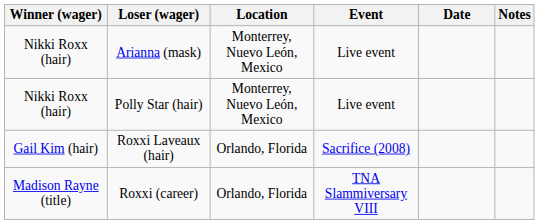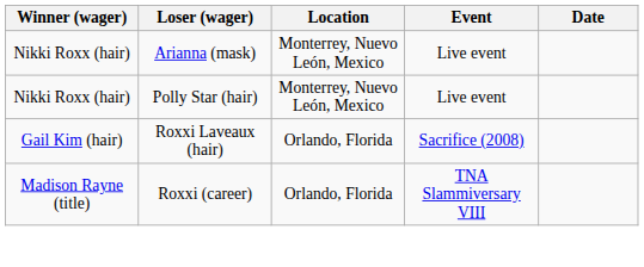 <table class="wikitable sortable" width=100%  style="text-align: center">
 <tr>
 <th width=20% scope="col">Winner (wager)</th>
 <th width=20% scope="col">Loser (wager)</th>
 <th width=20% scope="col">Location</th>
 <th width=20% scope="col">Event</th>
 <th width=15% scope="col">Date</th>
-<th class="unsortable" width=5% scope="col">Notes</th>
 </tr>
 <tr>
 <td>Nikki Roxx (hair)</td>
 <td><a href='#'>Arianna</a> (mask)</td>
 <td>Monterrey, Nuevo León, Mexico</td>
 <td>Live event</td>
-<td></td>
 <td></td>
 </tr>
 <tr>
 <td>Nikki Roxx (hair)</td>
 <td>Polly Star (hair)</td>
 <td>Monterrey, Nuevo León, Mexico</td>
 <td>Live event</td>
 <td></td>
-<td></td>
 </tr>
 <tr>
 <td><a href='#'>Gail Kim</a> (hair)</td>
 <td>Roxxi Laveaux (hair)</td>
 <td>Orlando, Florida</td>
 <td><a href='#'>Sacrifice (2008)</a></td>
-<td></td>
 <td></td>
 </tr>
 <tr>
 <td><a href='#'>Madison Rayne</a> (title)</td>
 <td>Roxxi (career)</td>
 <td>Orlando, Florida</td>
 <td><a href='#'>TNA Slammiversary VIII</a></td>
 <td></td>
-<td></td>
 </tr>
 </table>
